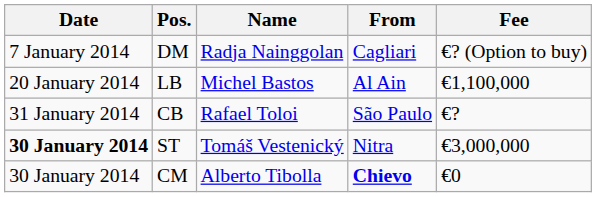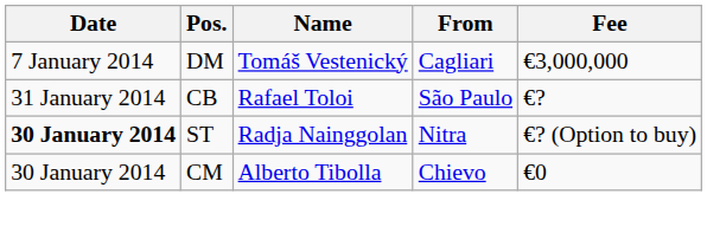 <table class="wikitable">
 <tr>
 <th>Date</th>
 <th>Pos.</th>
 <th>Name</th>
 <th>From</th>
 <th>Fee</th>
 </tr>
 <tr>
 <td>7 January 2014</td>
 <td>DM</td>
-<td> <a href='#'>Radja Nainggolan</a></td>
+<td> <a href='#'>Tomáš Vestenický</a></td>
 <td> <a href='#'>Cagliari</a></td>
-<td>€? (Option to buy)</td>
-</tr>
-<tr>
-<td>20 January 2014</td>
-<td>LB</td>
-<td> <a href='#'>Michel Bastos</a></td>
-<td> <a href='#'>Al Ain</a></td>
-<td>€1,100,000</td>
+<td>€3,000,000</td>
 </tr>
 <tr>
 <td>31 January 2014</td>
 <td>CB</td>
 <td> <a href='#'>Rafael Toloi</a></td>
 <td> <a href='#'>São Paulo</a></td>
 <td>€?</td>
 </tr>
 <tr>
 <td><strong>30 January 2014</strong></td>
 <td>ST</td>
-<td> <a href='#'>Tomáš Vestenický</a></td>
+<td> <a href='#'>Radja Nainggolan</a></td>
 <td> <a href='#'>Nitra</a></td>
-<td>€3,000,000</td>
+<td>€? (Option to buy)</td>
 </tr>
 <tr>
 <td>30 January 2014</td>
 <td>CM</td>
 <td> <a href='#'>Alberto Tibolla</a></td>
-<td><strong> <a href='#'>Chievo</a></strong></td>
+<td> <a href='#'>Chievo</a></td>
 <td>€0</td>
 </tr>
 </table>
